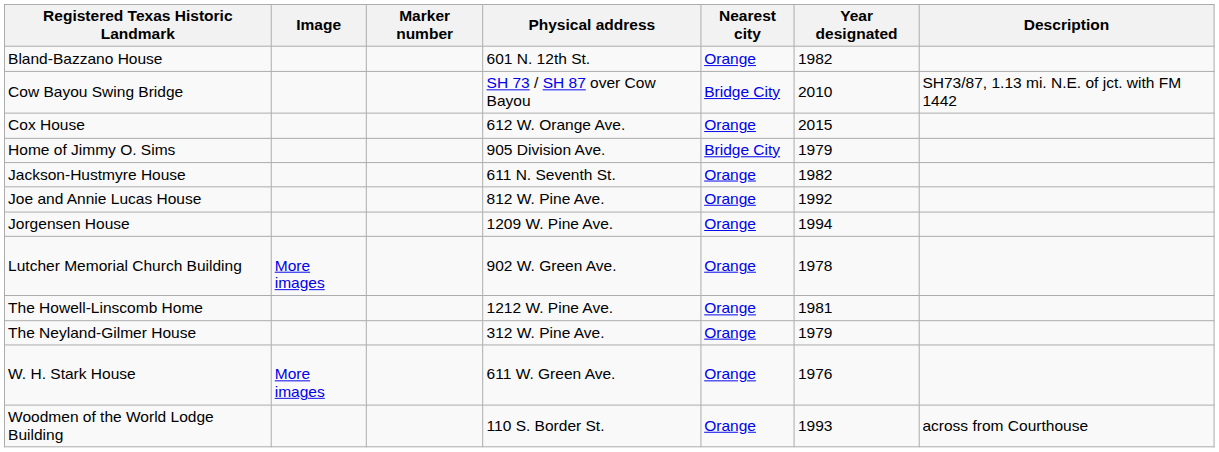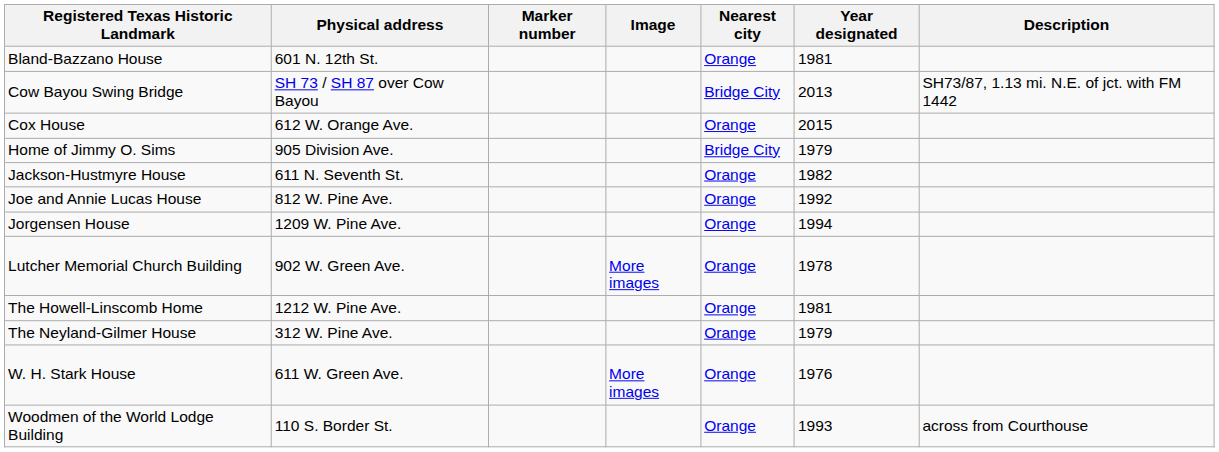 <table class="wikitable sortable">
 <tr>
 <th>Registered Texas Historic Landmark</th>
+<th>Physical address</th>
+<th>Marker number</th>
 <th>Image</th>
-<th>Marker number</th>
-<th>Physical address</th>
 <th>Nearest city</th>
 <th>Year designated</th>
 <th>Description</th>
 </tr>
 <tr>
 <td>Bland-Bazzano House</td>
+<td>601 N. 12th St.<br></td>
 <td></td>
 <td></td>
-<td>601 N. 12th St.<br></td>
 <td><a href='#'>Orange</a></td>
-<td>1982</td>
+<td>1981</td>
 <td></td>
 </tr>
 <tr>
 <td>Cow Bayou Swing Bridge</td>
+<td><a href='#'>SH 73</a> / <a href='#'>SH 87</a> over Cow Bayou<br></td>
 <td></td>
 <td></td>
-<td><a href='#'>SH 73</a> / <a href='#'>SH 87</a> over Cow Bayou<br></td>
 <td><a href='#'>Bridge City</a></td>
-<td>2010</td>
+<td>2013</td>
 <td>SH73/87, 1.13 mi. N.E. of jct. with FM 1442</td>
 </tr>
 <tr>
 <td>Cox House</td>
+<td>612 W. Orange Ave.<br></td>
 <td></td>
 <td></td>
-<td>612 W. Orange Ave.<br></td>
 <td><a href='#'>Orange</a></td>
 <td>2015</td>
 <td></td>
 </tr>
 <tr>
 <td>Home of Jimmy O. Sims</td>
+<td>905 Division Ave.<br></td>
 <td></td>
 <td></td>
-<td>905 Division Ave.<br></td>
 <td><a href='#'>Bridge City</a></td>
 <td>1979</td>
 <td></td>
 </tr>
 <tr>
 <td>Jackson-Hustmyre House</td>
+<td>611 N. Seventh St.<br></td>
 <td></td>
 <td></td>
-<td>611 N. Seventh St.<br></td>
 <td><a href='#'>Orange</a></td>
 <td>1982</td>
 <td></td>
 </tr>
 <tr>
 <td>Joe and Annie Lucas House</td>
+<td>812 W. Pine Ave.<br></td>
 <td></td>
 <td></td>
-<td>812 W. Pine Ave.<br></td>
 <td><a href='#'>Orange</a></td>
 <td>1992</td>
 <td></td>
 </tr>
 <tr>
 <td>Jorgensen House</td>
+<td>1209 W. Pine Ave.<br></td>
 <td></td>
 <td></td>
-<td>1209 W. Pine Ave.<br></td>
 <td><a href='#'>Orange</a></td>
 <td>1994</td>
 <td></td>
 </tr>
 <tr>
 <td>Lutcher Memorial Church Building</td>
+<td>902 W. Green Ave.<br></td>
+<td></td>
 <td><br> <a href='#'>More images</a></td>
-<td></td>
-<td>902 W. Green Ave.<br></td>
 <td><a href='#'>Orange</a></td>
 <td>1978</td>
 <td></td>
 </tr>
 <tr>
 <td>The Howell-Linscomb Home</td>
+<td>1212 W. Pine Ave.<br></td>
 <td></td>
 <td></td>
-<td>1212 W. Pine Ave.<br></td>
 <td><a href='#'>Orange</a></td>
 <td>1981</td>
 <td></td>
 </tr>
 <tr>
 <td>The Neyland-Gilmer House</td>
+<td>312 W. Pine Ave.<br></td>
 <td></td>
 <td></td>
-<td>312 W. Pine Ave.<br></td>
 <td><a href='#'>Orange</a></td>
 <td>1979</td>
 <td></td>
 </tr>
 <tr>
 <td>W. H. Stark House</td>
+<td>611 W. Green Ave.<br></td>
+<td></td>
 <td><br> <a href='#'>More images</a></td>
-<td></td>
-<td>611 W. Green Ave.<br></td>
 <td><a href='#'>Orange</a></td>
 <td>1976</td>
 <td></td>
 </tr>
 <tr>
 <td>Woodmen of the World Lodge Building </td>
+<td>110 S. Border St.<br></td>
 <td></td>
 <td></td>
-<td>110 S. Border St.<br></td>
 <td><a href='#'>Orange</a></td>
 <td>1993</td>
 <td>across from Courthouse</td>
 </tr>
 </table>
